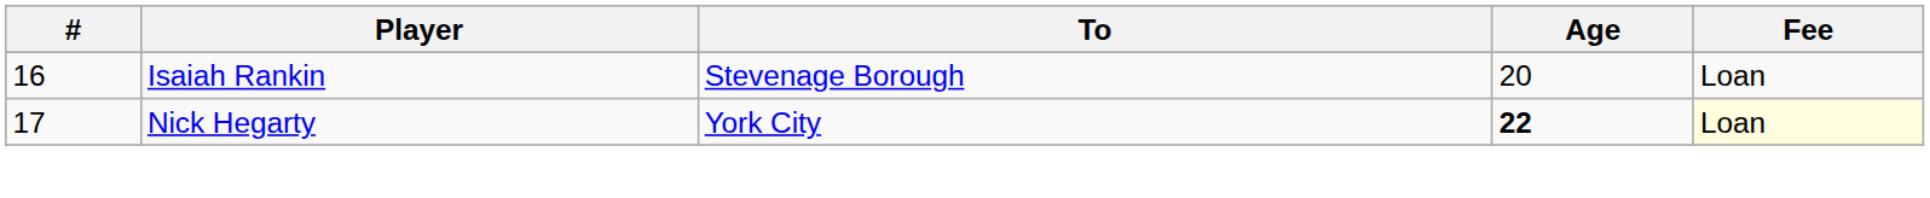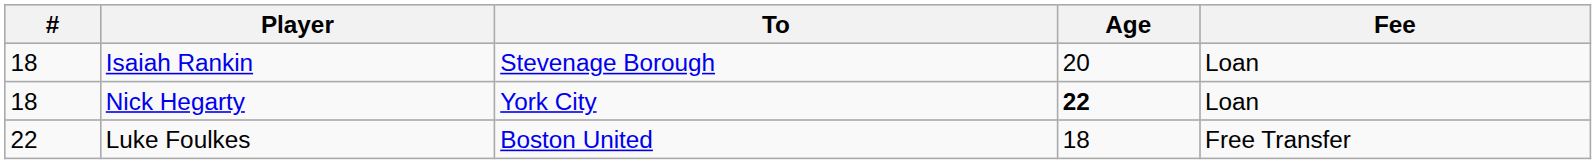 <table class="wikitable" style="text-align:center; font-size:95%;width:50%; text-align:left">
 <tr>
 <th>#</th>
 <th>Player</th>
 <th>To</th>
 <th>Age</th>
 <th>Fee</th>
 </tr>
 <tr --->
-<td>16</td>
+<td>18</td>
 <td> <a href='#'>Isaiah Rankin</a></td>
 <td><a href='#'>Stevenage Borough</a></td>
 <td>20</td>
 <td>Loan</td>
 </tr>
 <tr --->
-<td>17</td>
+<td>18</td>
 <td> <a href='#'>Nick Hegarty</a></td>
 <td><a href='#'>York City</a></td>
 <td><strong>22</strong></td>
-<td style="background: lightyellow;">Loan</td>
+<td>Loan</td>
+</tr>
+<tr --->
+<td>22</td>
+<td> Luke Foulkes</td>
+<td><a href='#'>Boston United</a></td>
+<td>18</td>
+<td>Free Transfer</td>
 </tr>
 </table>
